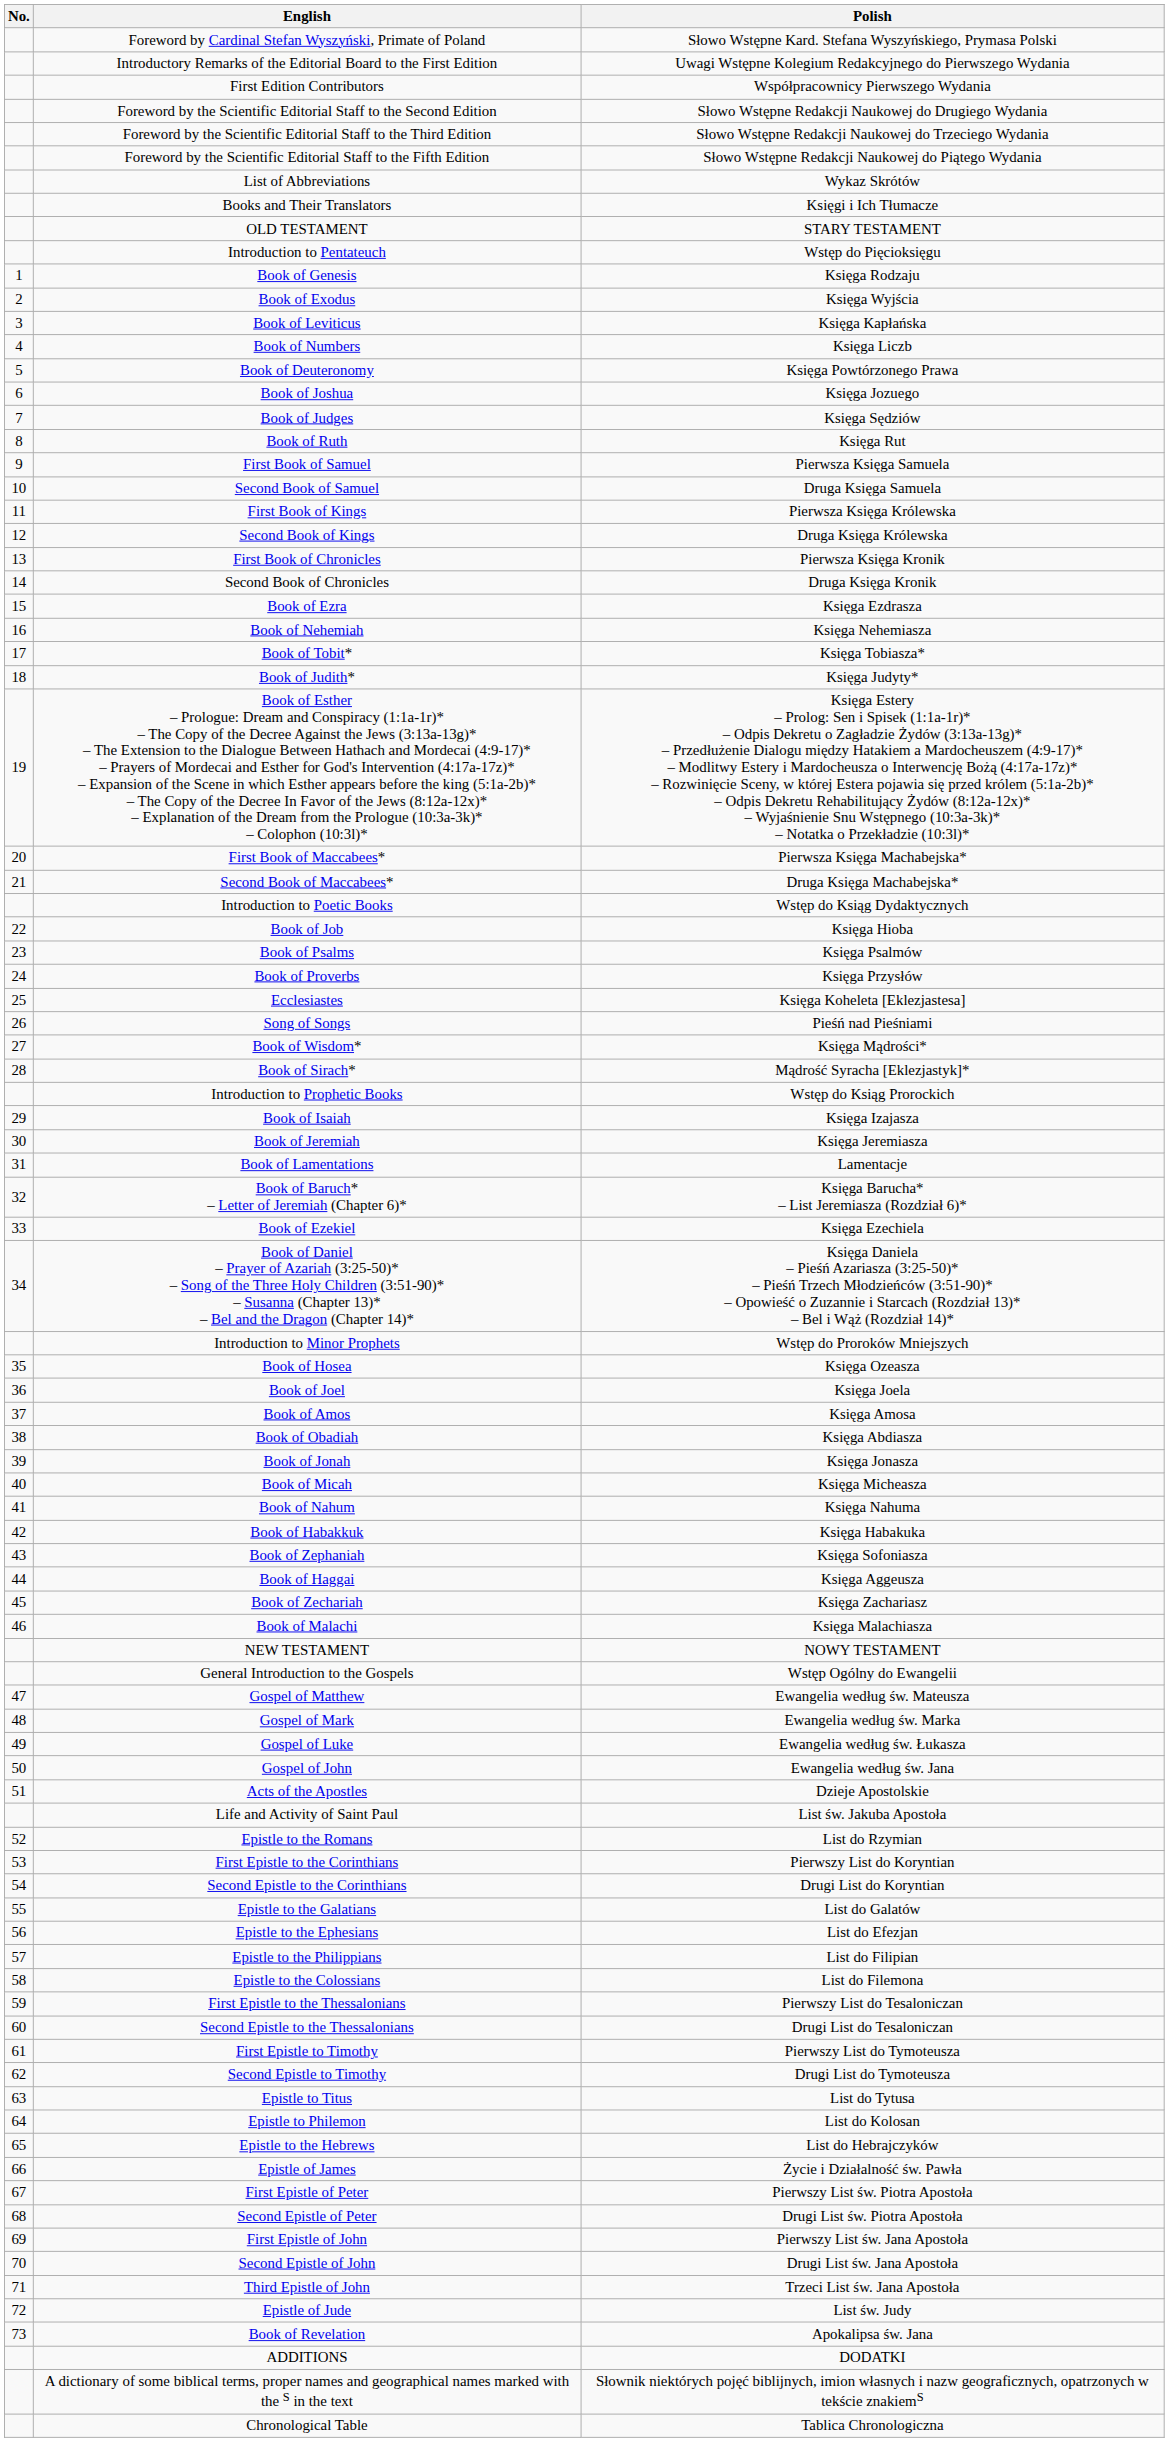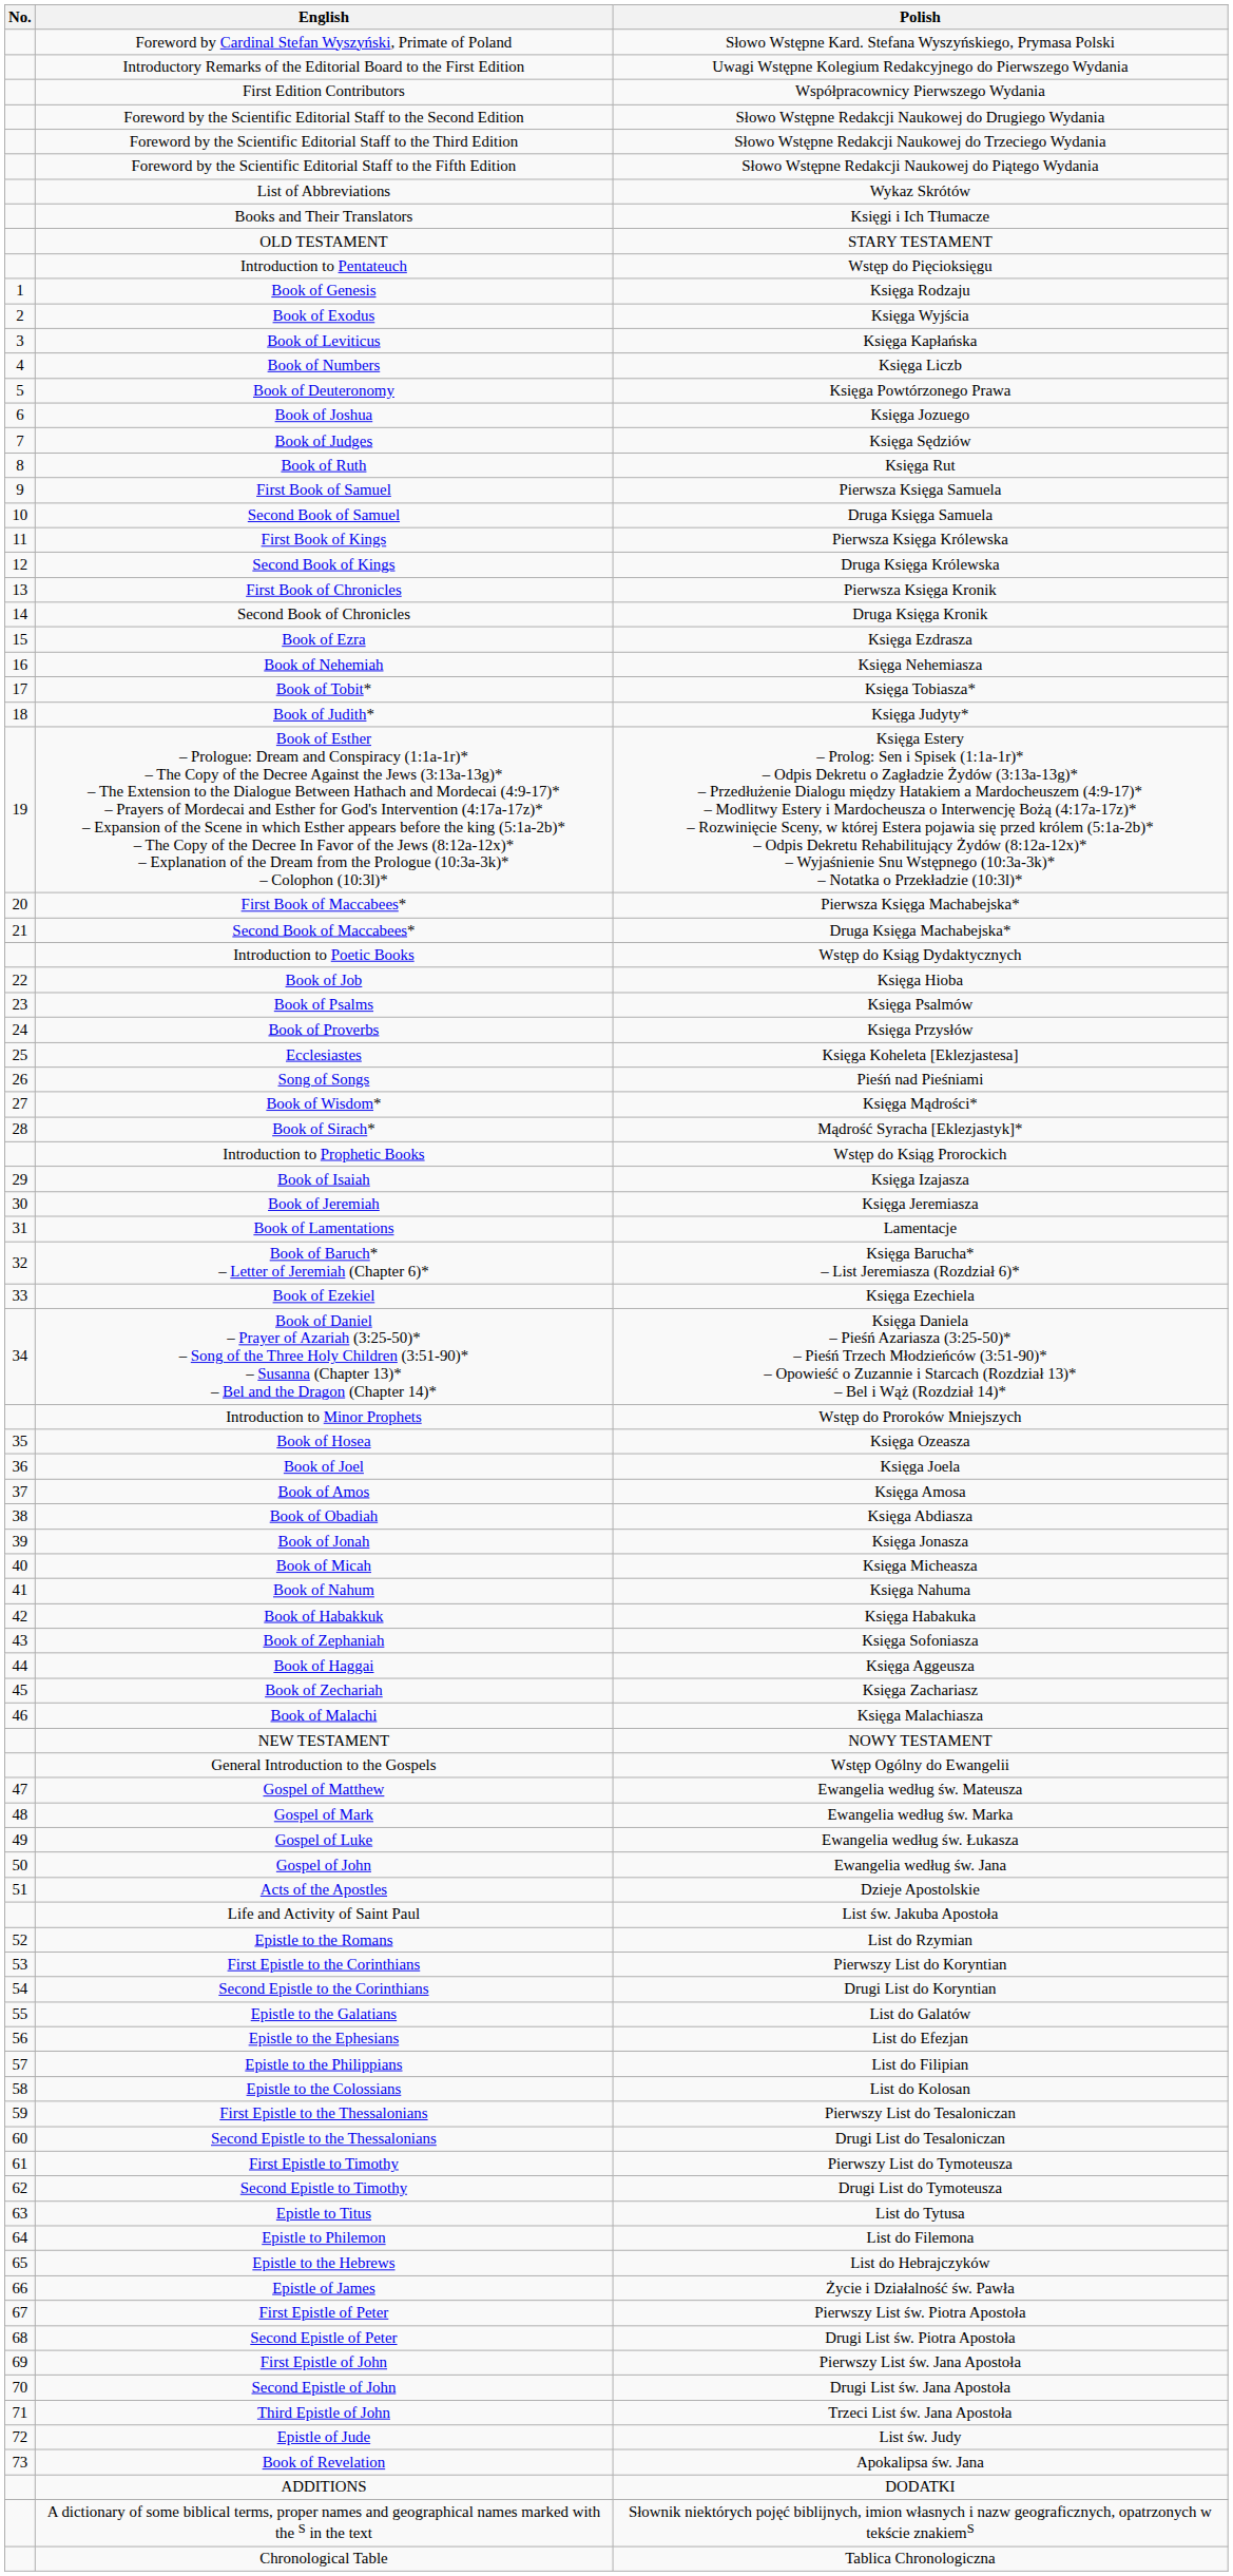 <table class="wikitable" style="text-align: center;">
 <tr>
 <th>No.</th>
 <th>English</th>
 <th>Polish</th>
 </tr>
 <tr>
 <td></td>
 <td>Foreword by <a href='#'>Cardinal Stefan Wyszyński</a>, Primate of Poland</td>
 <td>Słowo Wstępne Kard. Stefana Wyszyńskiego, Prymasa Polski</td>
 </tr>
 <tr>
 <td></td>
 <td>Introductory Remarks of the Editorial Board to the First Edition</td>
 <td>Uwagi Wstępne Kolegium Redakcyjnego do Pierwszego Wydania</td>
 </tr>
 <tr>
 <td></td>
 <td>First Edition Contributors</td>
 <td>Współpracownicy Pierwszego Wydania</td>
 </tr>
 <tr>
 <td></td>
 <td>Foreword by the Scientific Editorial Staff to the Second Edition</td>
 <td>Słowo Wstępne Redakcji Naukowej do Drugiego Wydania</td>
 </tr>
 <tr>
 <td></td>
 <td>Foreword by the Scientific Editorial Staff to the Third Edition</td>
 <td>Słowo Wstępne Redakcji Naukowej do Trzeciego Wydania</td>
 </tr>
 <tr>
 <td></td>
 <td>Foreword by the Scientific Editorial Staff to the Fifth Edition</td>
 <td>Słowo Wstępne Redakcji Naukowej do Piątego Wydania</td>
 </tr>
 <tr>
 <td></td>
 <td>List of Abbreviations</td>
 <td>Wykaz Skrótów</td>
 </tr>
 <tr>
 <td></td>
 <td>Books and Their Translators</td>
 <td>Księgi i Ich Tłumacze</td>
 </tr>
 <tr>
 <td></td>
 <td>OLD TESTAMENT</td>
 <td>STARY TESTAMENT</td>
 </tr>
 <tr>
 <td></td>
 <td>Introduction to <a href='#'>Pentateuch</a></td>
 <td>Wstęp do Pięcioksięgu</td>
 </tr>
 <tr>
 <td>1</td>
 <td><a href='#'>Book of Genesis</a></td>
 <td>Księga Rodzaju</td>
 </tr>
 <tr>
 <td>2</td>
 <td><a href='#'>Book of Exodus</a></td>
 <td>Księga Wyjścia</td>
 </tr>
 <tr>
 <td>3</td>
 <td><a href='#'>Book of Leviticus</a></td>
 <td>Księga Kapłańska</td>
 </tr>
 <tr>
 <td>4</td>
 <td><a href='#'>Book of Numbers</a></td>
 <td>Księga Liczb</td>
 </tr>
 <tr>
 <td>5</td>
 <td><a href='#'>Book of Deuteronomy</a></td>
 <td>Księga Powtórzonego Prawa</td>
 </tr>
 <tr>
 <td>6</td>
 <td><a href='#'>Book of Joshua</a></td>
 <td>Księga Jozuego</td>
 </tr>
 <tr>
 <td>7</td>
 <td><a href='#'>Book of Judges</a></td>
 <td>Księga Sędziów</td>
 </tr>
 <tr>
 <td>8</td>
 <td><a href='#'>Book of Ruth</a></td>
 <td>Księga Rut</td>
 </tr>
 <tr>
 <td>9</td>
 <td><a href='#'>First Book of Samuel</a></td>
 <td>Pierwsza Księga Samuela</td>
 </tr>
 <tr>
 <td>10</td>
 <td><a href='#'>Second Book of Samuel</a></td>
 <td>Druga Księga Samuela</td>
 </tr>
 <tr>
 <td>11</td>
 <td><a href='#'>First Book of Kings</a></td>
 <td>Pierwsza Księga Królewska</td>
 </tr>
 <tr>
 <td>12</td>
 <td><a href='#'>Second Book of Kings</a></td>
 <td>Druga Księga Królewska</td>
 </tr>
 <tr>
 <td>13</td>
 <td><a href='#'>First Book of Chronicles</a></td>
 <td>Pierwsza Księga Kronik</td>
 </tr>
 <tr>
 <td>14</td>
 <td>Second Book of Chronicles</td>
 <td>Druga Księga Kronik</td>
 </tr>
 <tr>
 <td>15</td>
 <td><a href='#'>Book of Ezra</a></td>
 <td>Księga Ezdrasza</td>
 </tr>
 <tr>
 <td>16</td>
 <td><a href='#'>Book of Nehemiah</a></td>
 <td>Księga Nehemiasza</td>
 </tr>
 <tr>
 <td>17</td>
 <td><a href='#'>Book of Tobit</a>*</td>
 <td>Księga Tobiasza*</td>
 </tr>
 <tr>
 <td>18</td>
 <td><a href='#'>Book of Judith</a>*</td>
 <td>Księga Judyty*</td>
 </tr>
 <tr>
 <td>19</td>
 <td><a href='#'>Book of Esther</a><br>– Prologue: Dream and Conspiracy (1:1a-1r)*<br>– The Copy of the Decree Against the Jews (3:13a-13g)*<br>– The Extension to the Dialogue Between Hathach and Mordecai (4:9-17)*<br>– Prayers of Mordecai and Esther for God's Intervention (4:17a-17z)*<br>– Expansion of the Scene in which Esther appears before the king (5:1a-2b)*<br>– The Copy of the Decree In Favor of the Jews (8:12a-12x)*<br>– Explanation of the Dream from the Prologue (10:3a-3k)*<br>– Colophon (10:3l)*</td>
 <td>Księga Estery<br>– Prolog: Sen i Spisek (1:1a-1r)*<br>– Odpis Dekretu o Zagładzie Żydów (3:13a-13g)*<br>– Przedłużenie Dialogu między Hatakiem a Mardocheuszem (4:9-17)*<br>– Modlitwy Estery i Mardocheusza o Interwencję Bożą (4:17a-17z)*<br>– Rozwinięcie Sceny, w której Estera pojawia się przed królem (5:1a-2b)*<br>– Odpis Dekretu Rehabilitujący Żydów (8:12a-12x)*<br>– Wyjaśnienie Snu Wstępnego (10:3a-3k)*<br>– Notatka o Przekładzie (10:3l)*</td>
 </tr>
 <tr>
 <td>20</td>
 <td><a href='#'>First Book of Maccabees</a>*</td>
 <td>Pierwsza Księga Machabejska*</td>
 </tr>
 <tr>
 <td>21</td>
 <td><a href='#'>Second Book of Maccabees</a>*</td>
 <td>Druga Księga Machabejska*</td>
 </tr>
 <tr>
 <td></td>
 <td>Introduction to <a href='#'>Poetic Books</a></td>
 <td>Wstęp do Ksiąg Dydaktycznych</td>
 </tr>
 <tr>
 <td>22</td>
 <td><a href='#'>Book of Job</a></td>
 <td>Księga Hioba</td>
 </tr>
 <tr>
 <td>23</td>
 <td><a href='#'>Book of Psalms</a></td>
 <td>Księga Psalmów</td>
 </tr>
 <tr>
 <td>24</td>
 <td><a href='#'>Book of Proverbs</a></td>
 <td>Księga Przysłów</td>
 </tr>
 <tr>
 <td>25</td>
 <td><a href='#'>Ecclesiastes</a></td>
 <td>Księga Koheleta [Eklezjastesa]</td>
 </tr>
 <tr>
 <td>26</td>
 <td><a href='#'>Song of Songs</a></td>
 <td>Pieśń nad Pieśniami</td>
 </tr>
 <tr>
 <td>27</td>
 <td><a href='#'>Book of Wisdom</a>*</td>
 <td>Księga Mądrości*</td>
 </tr>
 <tr>
 <td>28</td>
 <td><a href='#'>Book of Sirach</a>*</td>
 <td>Mądrość Syracha [Eklezjastyk]*</td>
 </tr>
 <tr>
 <td></td>
 <td>Introduction to <a href='#'>Prophetic Books</a></td>
 <td>Wstęp do Ksiąg Prorockich</td>
 </tr>
 <tr>
 <td>29</td>
 <td><a href='#'>Book of Isaiah</a></td>
 <td>Księga Izajasza</td>
 </tr>
 <tr>
 <td>30</td>
 <td><a href='#'>Book of Jeremiah</a></td>
 <td>Księga Jeremiasza</td>
 </tr>
 <tr>
 <td>31</td>
 <td><a href='#'>Book of Lamentations</a></td>
 <td>Lamentacje</td>
 </tr>
 <tr>
 <td>32</td>
 <td><a href='#'>Book of Baruch</a>*<br>– <a href='#'>Letter of Jeremiah</a> (Chapter 6)*</td>
 <td>Księga Barucha*<br>– List Jeremiasza (Rozdział 6)*</td>
 </tr>
 <tr>
 <td>33</td>
 <td><a href='#'>Book of Ezekiel</a></td>
 <td>Księga Ezechiela</td>
 </tr>
 <tr>
 <td>34</td>
 <td><a href='#'>Book of Daniel</a><br>– <a href='#'>Prayer of Azariah</a> (3:25-50)*<br>– <a href='#'>Song of the Three Holy Children</a> (3:51-90)*<br>– <a href='#'>Susanna</a> (Chapter 13)*<br>– <a href='#'>Bel and the Dragon</a> (Chapter 14)*</td>
 <td>Księga Daniela<br>– Pieśń Azariasza (3:25-50)*<br>– Pieśń Trzech Młodzieńców (3:51-90)*<br>– Opowieść o Zuzannie i Starcach (Rozdział 13)*<br>– Bel i Wąż (Rozdział 14)*</td>
 </tr>
 <tr>
 <td></td>
 <td>Introduction to <a href='#'>Minor Prophets</a></td>
 <td>Wstęp do Proroków Mniejszych</td>
 </tr>
 <tr>
 <td>35</td>
 <td><a href='#'>Book of Hosea</a></td>
 <td>Księga Ozeasza</td>
 </tr>
 <tr>
 <td>36</td>
 <td><a href='#'>Book of Joel</a></td>
 <td>Księga Joela</td>
 </tr>
 <tr>
 <td>37</td>
 <td><a href='#'>Book of Amos</a></td>
 <td>Księga Amosa</td>
 </tr>
 <tr>
 <td>38</td>
 <td><a href='#'>Book of Obadiah</a></td>
 <td>Księga Abdiasza</td>
 </tr>
 <tr>
 <td>39</td>
 <td><a href='#'>Book of Jonah</a></td>
 <td>Księga Jonasza</td>
 </tr>
 <tr>
 <td>40</td>
 <td><a href='#'>Book of Micah</a></td>
 <td>Księga Micheasza</td>
 </tr>
 <tr>
 <td>41</td>
 <td><a href='#'>Book of Nahum</a></td>
 <td>Księga Nahuma</td>
 </tr>
 <tr>
 <td>42</td>
 <td><a href='#'>Book of Habakkuk</a></td>
 <td>Księga Habakuka</td>
 </tr>
 <tr>
 <td>43</td>
 <td><a href='#'>Book of Zephaniah</a></td>
 <td>Księga Sofoniasza</td>
 </tr>
 <tr>
 <td>44</td>
 <td><a href='#'>Book of Haggai</a></td>
 <td>Księga Aggeusza</td>
 </tr>
 <tr>
 <td>45</td>
 <td><a href='#'>Book of Zechariah</a></td>
 <td>Księga Zachariasz</td>
 </tr>
 <tr>
 <td>46</td>
 <td><a href='#'>Book of Malachi</a></td>
 <td>Księga Malachiasza</td>
 </tr>
 <tr>
 <td></td>
 <td>NEW TESTAMENT</td>
 <td>NOWY TESTAMENT</td>
 </tr>
 <tr>
 <td></td>
 <td>General Introduction to the Gospels</td>
 <td>Wstęp Ogólny do Ewangelii</td>
 </tr>
 <tr>
 <td>47</td>
 <td><a href='#'>Gospel of Matthew</a></td>
 <td>Ewangelia według św. Mateusza</td>
 </tr>
 <tr>
 <td>48</td>
 <td><a href='#'>Gospel of Mark</a></td>
 <td>Ewangelia według św. Marka</td>
 </tr>
 <tr>
 <td>49</td>
 <td><a href='#'>Gospel of Luke</a></td>
 <td>Ewangelia według św. Łukasza</td>
 </tr>
 <tr>
 <td>50</td>
 <td><a href='#'>Gospel of John</a></td>
 <td>Ewangelia według św. Jana</td>
 </tr>
 <tr>
 <td>51</td>
 <td><a href='#'>Acts of the Apostles</a></td>
 <td>Dzieje Apostolskie</td>
 </tr>
 <tr>
 <td></td>
 <td>Life and Activity of Saint Paul</td>
 <td>List św. Jakuba Apostoła</td>
 </tr>
 <tr>
 <td>52</td>
 <td><a href='#'>Epistle to the Romans</a></td>
 <td>List do Rzymian</td>
 </tr>
 <tr>
 <td>53</td>
 <td><a href='#'>First Epistle to the Corinthians</a></td>
 <td>Pierwszy List do Koryntian</td>
 </tr>
 <tr>
 <td>54</td>
 <td><a href='#'>Second Epistle to the Corinthians</a></td>
 <td>Drugi List do Koryntian</td>
 </tr>
 <tr>
 <td>55</td>
 <td><a href='#'>Epistle to the Galatians</a></td>
 <td>List do Galatów</td>
 </tr>
 <tr>
 <td>56</td>
 <td><a href='#'>Epistle to the Ephesians</a></td>
 <td>List do Efezjan</td>
 </tr>
 <tr>
 <td>57</td>
 <td><a href='#'>Epistle to the Philippians</a></td>
 <td>List do Filipian</td>
 </tr>
 <tr>
 <td>58</td>
 <td><a href='#'>Epistle to the Colossians</a></td>
-<td>List do Filemona</td>
+<td>List do Kolosan</td>
 </tr>
 <tr>
 <td>59</td>
 <td><a href='#'>First Epistle to the Thessalonians</a></td>
 <td>Pierwszy List do Tesaloniczan</td>
 </tr>
 <tr>
 <td>60</td>
 <td><a href='#'>Second Epistle to the Thessalonians</a></td>
 <td>Drugi List do Tesaloniczan</td>
 </tr>
 <tr>
 <td>61</td>
 <td><a href='#'>First Epistle to Timothy</a></td>
 <td>Pierwszy List do Tymoteusza</td>
 </tr>
 <tr>
 <td>62</td>
 <td><a href='#'>Second Epistle to Timothy</a></td>
 <td>Drugi List do Tymoteusza</td>
 </tr>
 <tr>
 <td>63</td>
 <td><a href='#'>Epistle to Titus</a></td>
 <td>List do Tytusa</td>
 </tr>
 <tr>
 <td>64</td>
 <td><a href='#'>Epistle to Philemon</a></td>
-<td>List do Kolosan</td>
+<td>List do Filemona</td>
 </tr>
 <tr>
 <td>65</td>
 <td><a href='#'>Epistle to the Hebrews</a></td>
 <td>List do Hebrajczyków</td>
 </tr>
 <tr>
 <td>66</td>
 <td><a href='#'>Epistle of James</a></td>
 <td>Życie i Działalność św. Pawła</td>
 </tr>
 <tr>
 <td>67</td>
 <td><a href='#'>First Epistle of Peter</a></td>
 <td>Pierwszy List św. Piotra Apostoła</td>
 </tr>
 <tr>
 <td>68</td>
 <td><a href='#'>Second Epistle of Peter</a></td>
 <td>Drugi List św. Piotra Apostoła</td>
 </tr>
 <tr>
 <td>69</td>
 <td><a href='#'>First Epistle of John</a></td>
 <td>Pierwszy List św. Jana Apostoła</td>
 </tr>
 <tr>
 <td>70</td>
 <td><a href='#'>Second Epistle of John</a></td>
 <td>Drugi List św. Jana Apostoła</td>
 </tr>
 <tr>
 <td>71</td>
 <td><a href='#'>Third Epistle of John</a></td>
 <td>Trzeci List św. Jana Apostoła</td>
 </tr>
 <tr>
 <td>72</td>
 <td><a href='#'>Epistle of Jude</a></td>
 <td>List św. Judy</td>
 </tr>
 <tr>
 <td>73</td>
 <td><a href='#'>Book of Revelation</a></td>
 <td>Apokalipsa św. Jana</td>
 </tr>
 <tr>
 <td></td>
 <td>ADDITIONS</td>
 <td>DODATKI</td>
 </tr>
 <tr>
 <td></td>
 <td>A dictionary of some biblical terms, proper names and geographical names marked with the <sup>S</sup> in the text</td>
 <td>Słownik niektórych pojęć biblijnych, imion własnych i nazw geograficznych, opatrzonych w tekście znakiem<sup>S</sup></td>
 </tr>
 <tr>
 <td></td>
 <td>Chronological Table</td>
 <td>Tablica Chronologiczna</td>
 </tr>
 </table>
